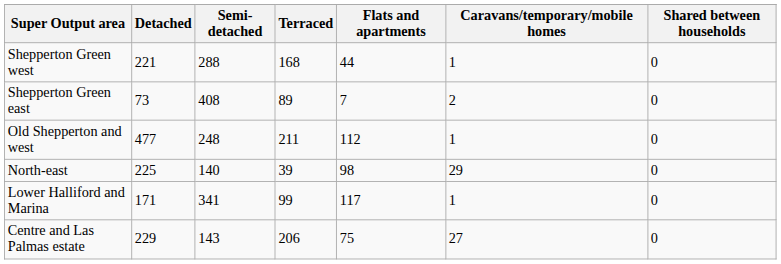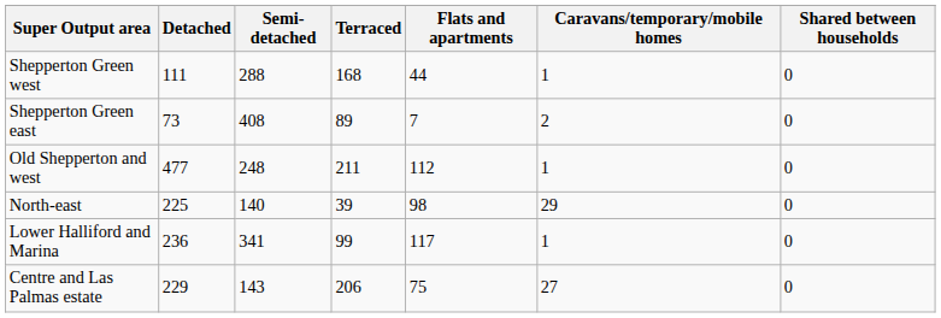 <table class="wikitable">
 <tr>
 </tr>
 <tr>
 <th>Super Output area</th>
 <th>Detached</th>
 <th>Semi-detached</th>
 <th>Terraced</th>
 <th>Flats and apartments</th>
 <th>Caravans/temporary/mobile homes</th>
 <th>Shared between households</th>
 </tr>
 <tr>
 <td>Shepperton Green west</td>
-<td>221</td>
+<td>111</td>
 <td>288</td>
 <td>168</td>
 <td>44</td>
 <td>1</td>
 <td>0</td>
 </tr>
 <tr>
 <td>Shepperton Green east</td>
 <td>73</td>
 <td>408</td>
 <td>89</td>
 <td>7</td>
 <td>2</td>
 <td>0</td>
 </tr>
 <tr>
 <td>Old Shepperton and west</td>
 <td>477</td>
 <td>248</td>
 <td>211</td>
 <td>112</td>
 <td>1</td>
 <td>0</td>
 </tr>
 <tr>
 <td>North-east</td>
 <td>225</td>
 <td>140</td>
 <td>39</td>
 <td>98</td>
 <td>29</td>
 <td>0</td>
 </tr>
 <tr>
 <td>Lower Halliford and Marina</td>
-<td>171</td>
+<td>236</td>
 <td>341</td>
 <td>99</td>
 <td>117</td>
 <td>1</td>
 <td>0</td>
 </tr>
 <tr>
 <td>Centre and Las Palmas estate</td>
 <td>229</td>
 <td>143</td>
 <td>206</td>
 <td>75</td>
 <td>27</td>
 <td>0</td>
 </tr>
 </table>
